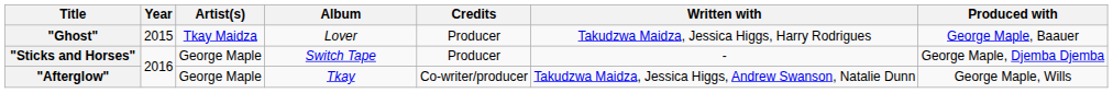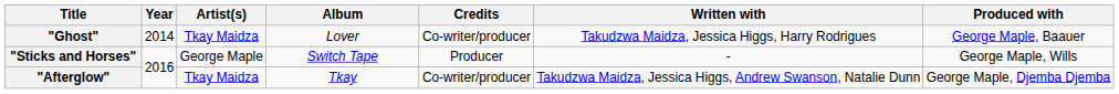 <table class="wikitable plainrowheaders" style="text-align:center;">
 <tr>
 <th scope="col" style="width:160px;">Title</th>
 <th scope="col">Year</th>
 <th scope="col">Artist(s)</th>
 <th scope="col" style="width:180px;">Album</th>
 <th scope="col">Credits</th>
 <th scope="col">Written with</th>
 <th scope="col">Produced with</th>
 </tr>
 <tr>
 <th scope="row">"Ghost"</th>
-<td>2015</td>
+<td>2014</td>
 <td><a href='#'>Tkay Maidza</a></td>
 <td><em>Lover</em></td>
-<td>Producer</td>
+<td>Co-writer/producer</td>
 <td><a href='#'>Takudzwa Maidza</a>, Jessica Higgs, Harry Rodrigues</td>
 <td><a href='#'>George Maple</a>, Baauer</td>
 </tr>
 <tr>
 <th scope="row">"Sticks and Horses" <br></th>
 <td rowspan="2">2016</td>
 <td>George Maple</td>
 <td><em><a href='#'>Switch Tape</a></em></td>
 <td>Producer</td>
 <td>-</td>
-<td>George Maple, <a href='#'>Djemba Djemba</a></td>
+<td>George Maple, Wills</td>
 </tr>
 <tr>
 <th scope="row">"Afterglow"</th>
-<td>George Maple</td>
+<td><a href='#'>Tkay Maidza</a></td>
 <td><em><a href='#'>Tkay</a></em></td>
 <td>Co-writer/producer</td>
 <td><a href='#'>Takudzwa Maidza</a>, Jessica Higgs, <a href='#'>Andrew Swanson</a>, Natalie Dunn</td>
-<td>George Maple, Wills</td>
+<td>George Maple, <a href='#'>Djemba Djemba</a></td>
 </tr>
 </table>
